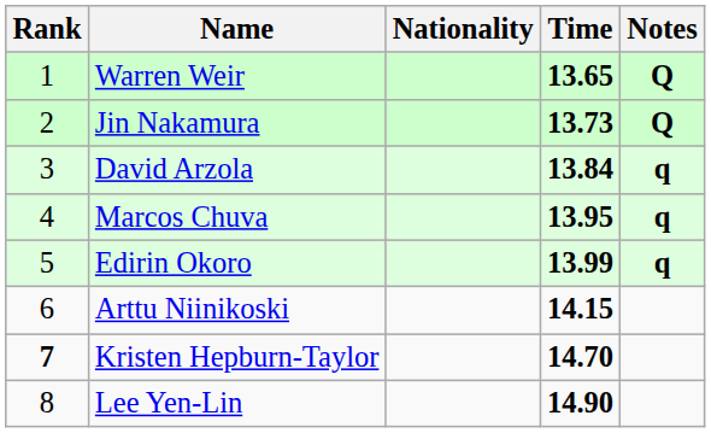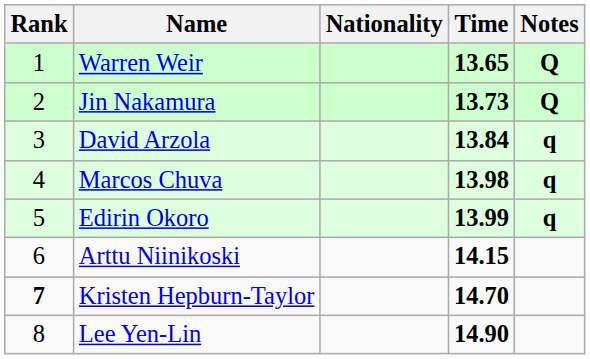 <table class="wikitable sortable" style="text-align:center">
 <tr>
 <th>Rank</th>
 <th>Name</th>
 <th>Nationality</th>
 <th>Time</th>
 <th>Notes</th>
 </tr>
 <tr bgcolor=ccffcc>
 <td>1</td>
 <td align=left><a href='#'>Warren Weir</a></td>
 <td align=left></td>
 <td><strong>13.65</strong></td>
 <td><strong>Q</strong></td>
 </tr>
 <tr bgcolor=ccffcc>
 <td>2</td>
 <td align=left><a href='#'>Jin Nakamura</a></td>
 <td align=left></td>
 <td><strong>13.73</strong></td>
 <td><strong>Q</strong></td>
 </tr>
 <tr bgcolor=ddffdd>
 <td>3</td>
 <td align=left><a href='#'>David Arzola</a></td>
 <td align=left></td>
 <td><strong>13.84</strong></td>
 <td><strong>q</strong></td>
 </tr>
 <tr bgcolor=ddffdd>
 <td>4</td>
 <td align=left><a href='#'>Marcos Chuva</a></td>
 <td align=left></td>
-<td><strong>13.95</strong></td>
+<td><strong>13.98</strong></td>
 <td><strong>q</strong></td>
 </tr>
 <tr bgcolor=ddffdd>
 <td>5</td>
 <td align=left><a href='#'>Edirin Okoro</a></td>
 <td align=left></td>
 <td><strong>13.99</strong></td>
 <td><strong>q</strong></td>
 </tr>
 <tr>
 <td>6</td>
 <td align=left><a href='#'>Arttu Niinikoski</a></td>
 <td align=left></td>
 <td><strong>14.15</strong></td>
 <td></td>
 </tr>
 <tr>
 <td><strong>7</strong></td>
 <td align=left><a href='#'>Kristen Hepburn-Taylor</a></td>
 <td align=left></td>
 <td><strong>14.70</strong></td>
 <td></td>
 </tr>
 <tr>
 <td>8</td>
 <td align=left><a href='#'>Lee Yen-Lin</a></td>
 <td align=left></td>
 <td><strong>14.90</strong></td>
 <td></td>
 </tr>
 </table>
